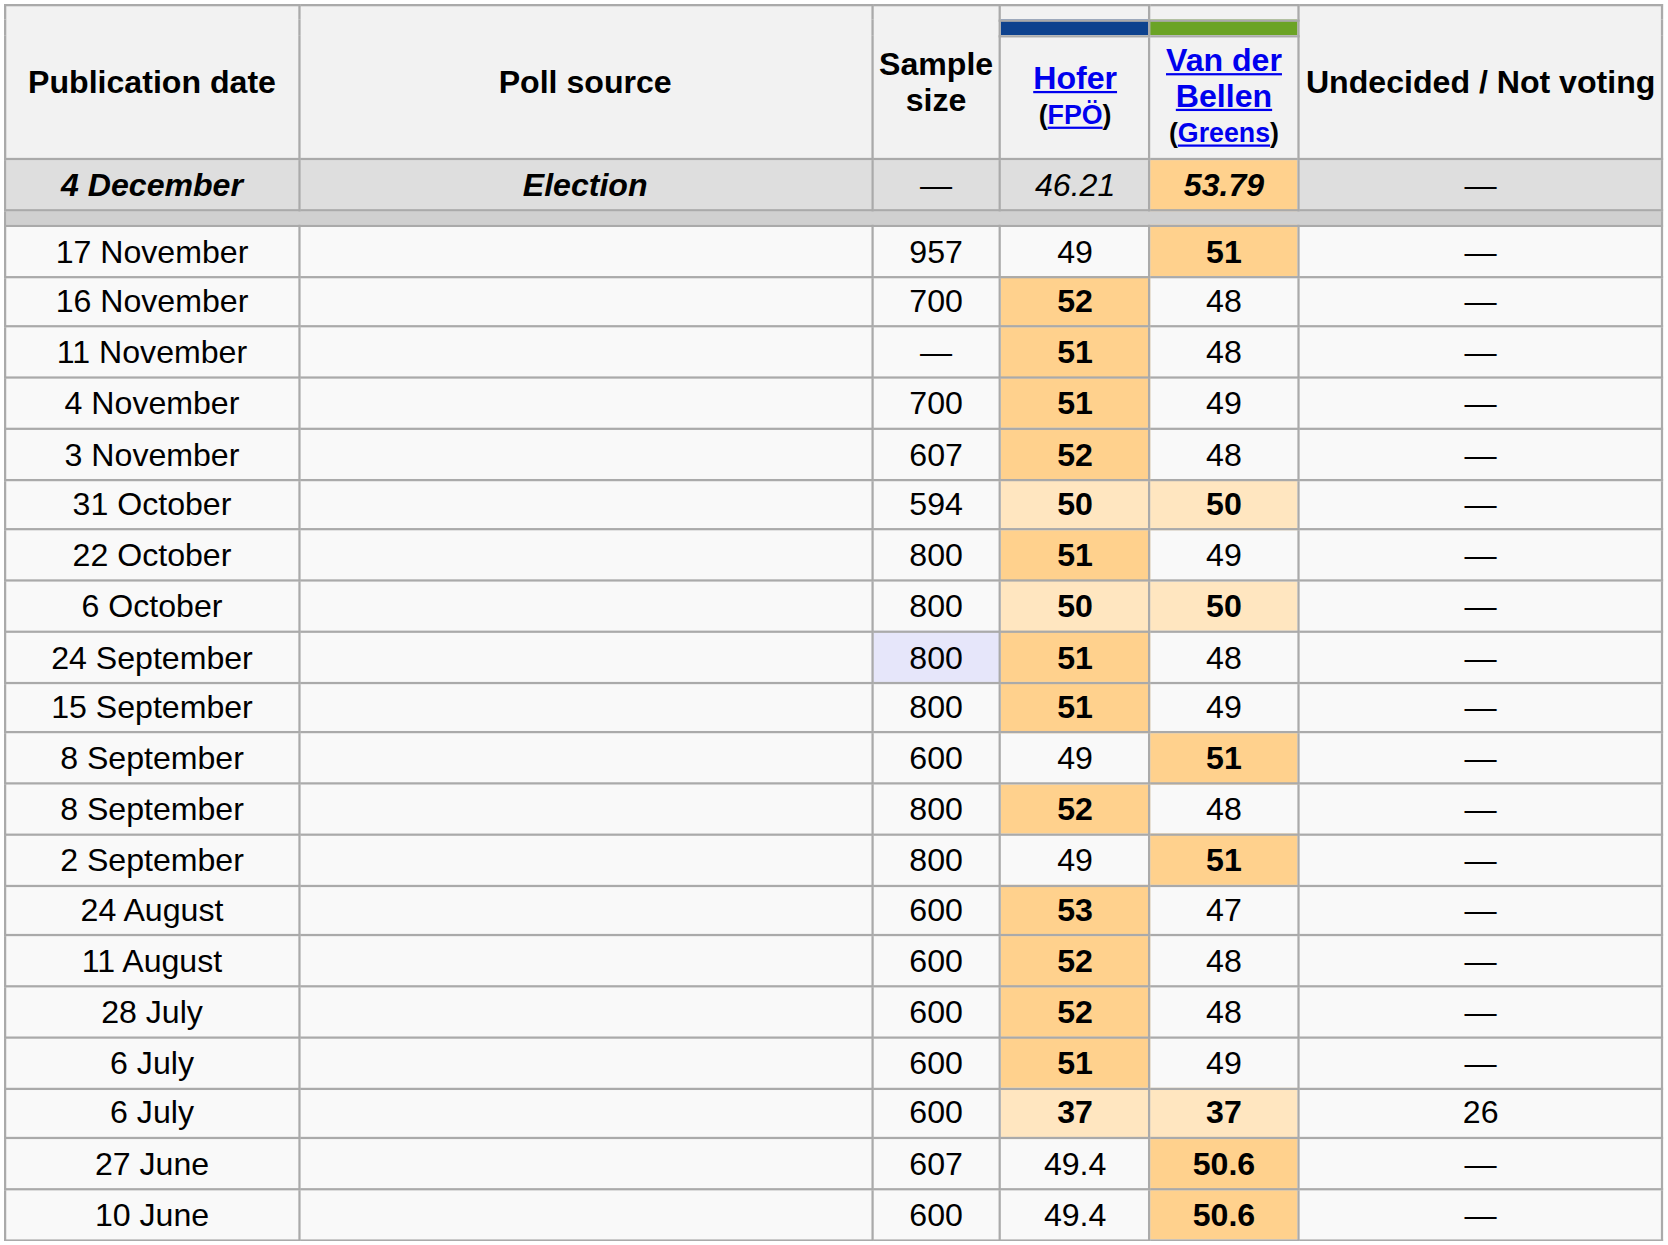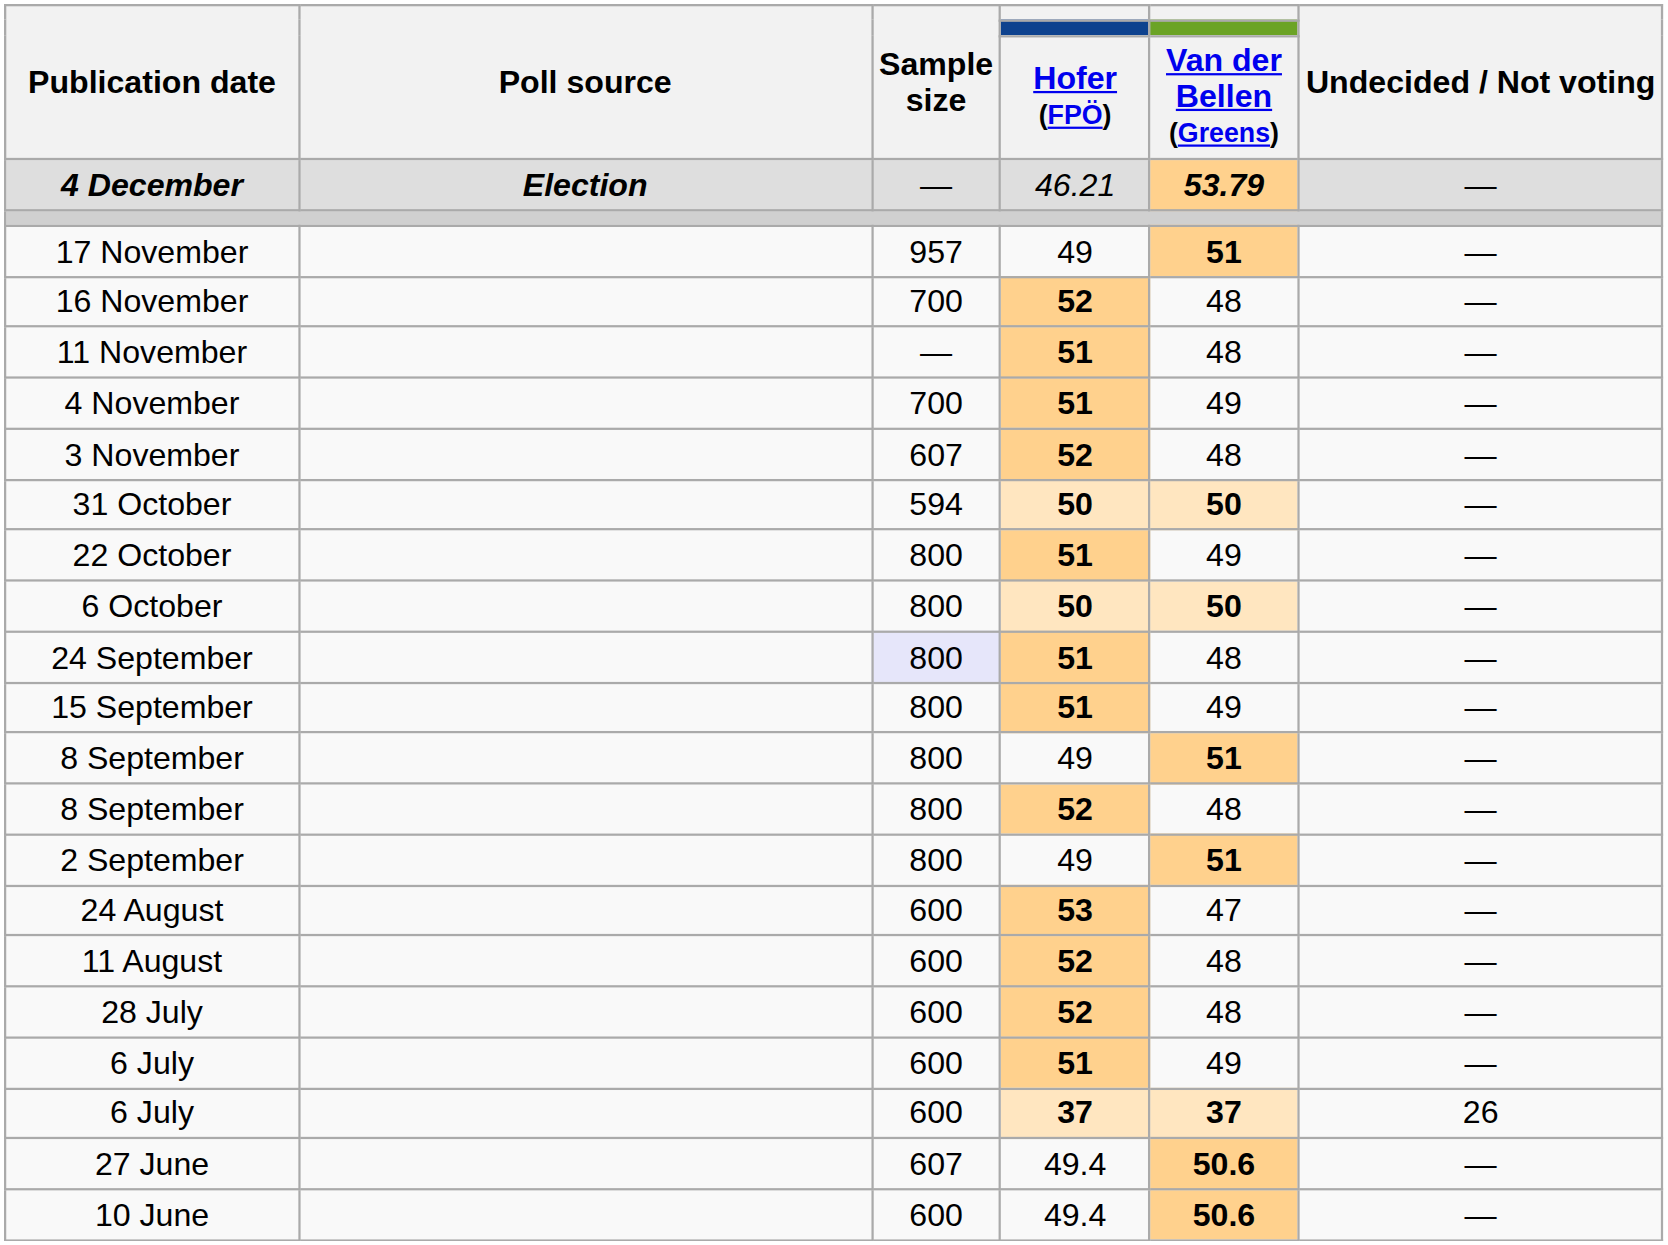 <table class="wikitable" style="text-align:center;font-size:90%;line-height:16px">
 <tr style="background:lightgrey;">
 <th rowspan="3" style="width:125px;">Publication date</th>
 <th rowspan="3" style="width:250px;">Poll source</th>
 <th rowspan="3" style="width:50px;">Sample size</th>
 <th style="width:60px;"></th>
 <th style="width:60px;"></th>
 <th rowspan="3">Undecided / Not voting</th>
 </tr>
 <tr>
 <td style="background:#0e428e;"></td>
 <td style="background:#6ba325;"></td>
 </tr>
 <tr>
 <th><a href='#'>Hofer</a><br><small>(<a href='#'>FPÖ</a>)</small></th>
 <th><a href='#'>Van der Bellen</a><br><small>(<a href='#'>Greens</a>)</small></th>
 </tr>
 <tr>
 <td style="text-align:center; background:#dedede;"><strong><em>4 December</em></strong></td>
 <td style="text-align:center; background:#dedede;"><strong><em>Election</em></strong></td>
 <td style="text-align:center; background:#dedede;">—</td>
 <td style="text-align:center; background:#dedede;"><em>46.21</em></td>
 <td style="background:#FFD18D"><strong><em>53.79</em></strong></td>
 <td style="text-align:center; background:#dedede;">—</td>
 </tr>
 <tr>
 <td colspan="6" style="background:#D0D0D0;"></td>
 </tr>
 <tr>
 <td style="text-align:center;">17 November</td>
 <td style="text-align:center;"></td>
 <td style="text-align:center;">957</td>
 <td style="background:center;">49</td>
 <td style="background:#FFD18D"><strong>51</strong></td>
 <td style="text-align:center;">—</td>
 </tr>
 <tr>
 <td style="text-align:center;">16 November</td>
 <td style="text-align:center;"></td>
 <td style="text-align:center;">700</td>
 <td style="background:#FFD18D"><strong>52</strong></td>
 <td style="text-align:center;">48</td>
 <td style="text-align:center;">—</td>
 </tr>
 <tr>
 <td style="text-align:center;">11 November</td>
 <td style="text-align:center;"></td>
 <td style="text-align:center;">—</td>
 <td style="background:#FFD18D"><strong>51</strong></td>
 <td style="text-align:center;">48</td>
 <td style="text-align:center;">—</td>
 </tr>
 <tr>
 <td style="text-align:center;">4 November</td>
 <td style="text-align:center;"></td>
 <td style="text-align:center;">700</td>
 <td style="background:#FFD18D"><strong>51</strong></td>
 <td style="text-align:center;">49</td>
 <td style="text-align:center;">—</td>
 </tr>
 <tr>
 <td style="text-align:center;">3 November</td>
 <td style="text-align:center;"></td>
 <td style="text-align:center;">607</td>
 <td style="background:#FFD18D"><strong>52</strong></td>
 <td style="text-align:center;">48</td>
 <td style="text-align:center;">—</td>
 </tr>
 <tr>
 <td style="text-align:center;">31 October</td>
 <td style="text-align:center;"></td>
 <td style="text-align:center;">594</td>
 <td style="background:#FFE6C0"><strong>50</strong></td>
 <td style="background:#FFE6C0"><strong>50</strong></td>
 <td style="text-align:center;">—</td>
 </tr>
 <tr>
 <td style="text-align:center;">22 October</td>
 <td style="text-align:center;"></td>
 <td style="text-align:center;">800</td>
 <td style="background:#FFD18D"><strong>51</strong></td>
 <td style="text-align:center;">49</td>
 <td style="text-align:center;">—</td>
 </tr>
 <tr>
 <td style="text-align:center;">6 October</td>
 <td style="text-align:center;"></td>
 <td style="text-align:center;">800</td>
 <td style="background:#FFE6C0"><strong>50</strong></td>
 <td style="background:#FFE6C0"><strong>50</strong></td>
 <td style="text-align:center;">—</td>
 </tr>
 <tr>
 <td style="text-align:center;">24 September</td>
 <td style="text-align:center;"></td>
 <td style="background: lavender; text-align:center;">800</td>
 <td style="background:#FFD18D"><strong>51</strong></td>
 <td style="text-align:center;">48</td>
 <td style="text-align:center;">—</td>
 </tr>
 <tr>
 <td style="text-align:center;">15 September</td>
 <td style="text-align:center;"></td>
 <td style="text-align:center;">800</td>
 <td style="background:#FFD18D"><strong>51</strong></td>
 <td style="text-align:center;">49</td>
 <td style="text-align:center;">—</td>
 </tr>
 <tr>
 <td style="text-align:center;">8 September</td>
 <td style="text-align:center;"></td>
-<td style="text-align:center;">600</td>
+<td style="text-align:center;">800</td>
 <td style="background:center;">49</td>
 <td style="background:#FFD18D"><strong>51</strong></td>
 <td style="text-align:center;">—</td>
 </tr>
 <tr>
 <td style="text-align:center;">8 September</td>
 <td style="text-align:center;"></td>
 <td style="text-align:center;">800</td>
 <td style="background:#FFD18D"><strong>52</strong></td>
 <td style="text-align:center;">48</td>
 <td style="text-align:center;">—</td>
 </tr>
 <tr>
 <td style="text-align:center;">2 September</td>
 <td style="text-align:center;"></td>
 <td style="text-align:center;">800</td>
 <td style="background:center;">49</td>
 <td style="background:#FFD18D"><strong>51</strong></td>
 <td style="text-align:center;">—</td>
 </tr>
 <tr>
 <td style="text-align:center;">24 August</td>
 <td style="text-align:center;"></td>
 <td style="text-align:center;">600</td>
 <td style="background:#FFD18D"><strong>53</strong></td>
 <td style="text-align:center;">47</td>
 <td style="text-align:center;">—</td>
 </tr>
 <tr>
 <td style="text-align:center;">11 August</td>
 <td style="text-align:center;"></td>
 <td style="text-align:center;">600</td>
 <td style="background:#FFD18D"><strong>52</strong></td>
 <td style="text-align:center;">48</td>
 <td style="text-align:center;">—</td>
 </tr>
 <tr>
 <td style="text-align:center;">28 July</td>
 <td style="text-align:center;"></td>
 <td style="text-align:center;">600</td>
 <td style="background:#FFD18D"><strong>52</strong></td>
 <td style="text-align:center;">48</td>
 <td style="text-align:center;">—</td>
 </tr>
 <tr>
 <td style="text-align:center;">6 July</td>
 <td style="text-align:center;"></td>
 <td style="text-align:center;">600</td>
 <td style="background:#FFD18D"><strong>51</strong></td>
 <td style="text-align:center;">49</td>
 <td style="text-align:center;">—</td>
 </tr>
 <tr>
 <td style="text-align:center;">6 July</td>
 <td style="text-align:center;"></td>
 <td style="text-align:center;">600</td>
 <td style="background:#FFE6C0"><strong>37</strong></td>
 <td style="background:#FFE6C0"><strong>37</strong></td>
 <td style="text-align:center;">26</td>
 </tr>
 <tr>
 <td style="text-align:center;">27 June</td>
 <td style="text-align:center;"></td>
 <td style="text-align:center;">607</td>
 <td style="text-align:center;">49.4</td>
 <td style="background:#FFD18D"><strong>50.6</strong></td>
 <td style="text-align:center;">—</td>
 </tr>
 <tr>
 <td style="text-align:center;">10 June</td>
 <td style="text-align:center;"></td>
 <td style="text-align:center;">600</td>
 <td style="text-align:center;">49.4</td>
 <td style="background:#FFD18D"><strong>50.6</strong></td>
 <td style="text-align:center;">—</td>
 </tr>
 </table>
